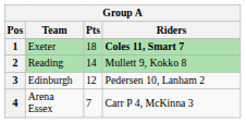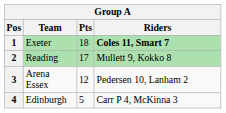 <table class="wikitable">
 <tr>
 <th colspan="4">Group A</th>
 </tr>
 <tr>
 <th width=20>Pos</th>
 <th width=80>Team</th>
 <th width=20>Pts</th>
 <th width=200>Riders</th>
 </tr>
 <tr style="background:#ACE1AF;">
 <th>1</th>
 <td>Exeter</td>
 <td>18</td>
 <td><strong>Coles 11, Smart 7</strong></td>
 </tr>
 <tr style="background:#ACE1AF;">
 <th>2</th>
 <td>Reading</td>
-<td>14</td>
+<td>17</td>
 <td>Mullett 9, Kokko 8</td>
 </tr>
 <tr>
 <th>3</th>
-<td>Edinburgh</td>
+<td>Arena Essex</td>
 <td>12</td>
 <td>Pedersen 10, Lanham 2</td>
 </tr>
 <tr>
 <th>4</th>
-<td>Arena Essex</td>
-<td>7</td>
+<td>Edinburgh</td>
+<td>5</td>
 <td>Carr P 4, McKinna 3</td>
 </tr>
 </table>
